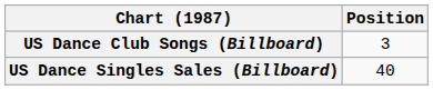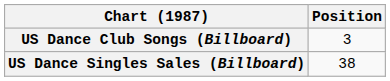 <table class="wikitable plainrowheaders sortable" style="text-align:center">
 <tr>
 <th scope="col">Chart (1987)</th>
 <th scope="col">Position</th>
 </tr>
 <tr>
 <th scope="row">US Dance Club Songs (<em>Billboard</em>)</th>
 <td>3</td>
 </tr>
 <tr>
 <th scope="row">US Dance Singles Sales (<em>Billboard</em>)</th>
-<td>40</td>
+<td>38</td>
 </tr>
 </table>
